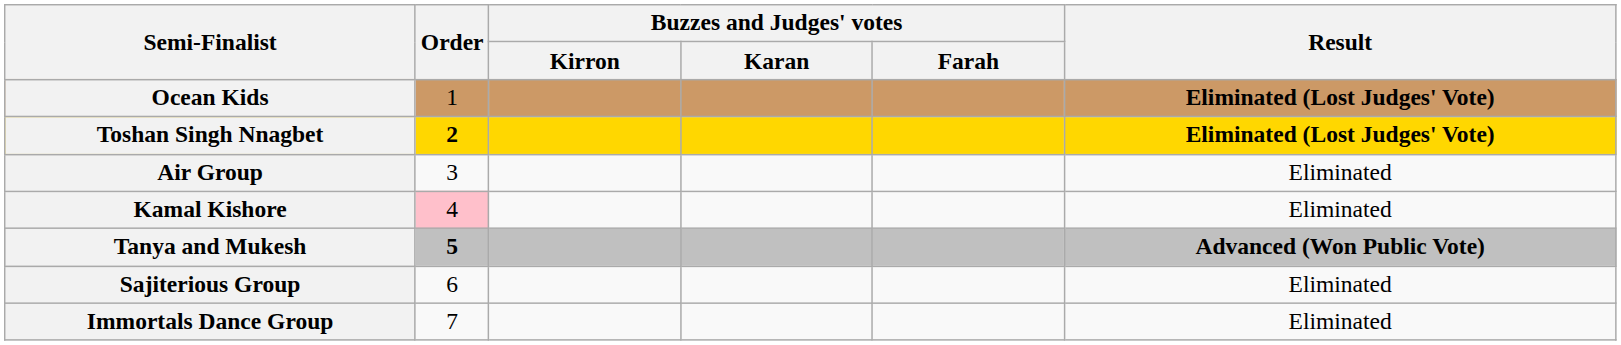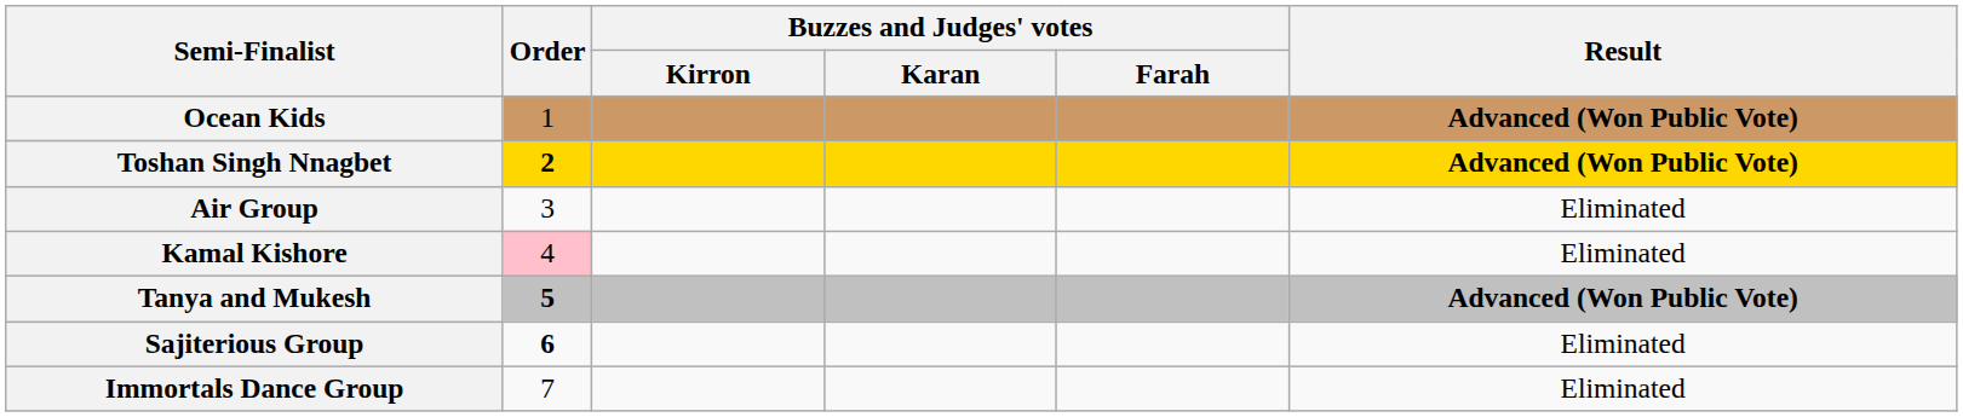 <table class="wikitable plainrowheaders sortable" style="text-align:center;">
 <tr>
 <th rowspan="2" class="unsortable" scope="col" style="width:17em;">Semi-Finalist</th>
 <th rowspan="2" scope="col" style="width:1em;">Order</th>
 <th colspan="3" class="unsortable" scope="col" style="width:24em;">Buzzes and Judges' votes</th>
 <th rowspan="2" scope="col" style="width:23em;">Result</th>
 </tr>
 <tr>
 <th class="unsortable" scope="col" style="width:6em;">Kirron</th>
 <th class="unsortable" scope="col" style="width:6em;">Karan</th>
 <th class="unsortable" scope="col" style="width:6em;">Farah</th>
 </tr>
 <tr style="background:#c96;">
 <th scope="row"><strong>Ocean Kids</strong></th>
 <td>1</td>
 <td style="text-align:center;"></td>
 <td style="text-align:center;"></td>
 <td style="text-align:center;"></td>
-<td><strong>Eliminated (Lost Judges' Vote)</strong></td>
+<td><strong>Advanced (Won Public Vote)</strong></td>
 </tr>
 <tr - style="background:gold;">
 <th scope="row"><strong>Toshan Singh Nnagbet</strong></th>
 <td><strong>2</strong></td>
 <td style="text-align:center;"></td>
 <td style="text-align:center;"></td>
 <td style="text-align:center;"></td>
-<td><strong>Eliminated (Lost Judges' Vote)</strong></td>
+<td><strong>Advanced (Won Public Vote)</strong></td>
 </tr>
 <tr>
 <th scope="row">Air Group</th>
 <td>3</td>
 <td style="text-align:center;"></td>
 <td style="text-align:center;"></td>
 <td style="text-align:center;"></td>
 <td>Eliminated</td>
 </tr>
 <tr>
 <th scope="row">Kamal Kishore</th>
 <td style="background: pink;">4</td>
 <td style="text-align:center;"></td>
 <td style="text-align:center;"></td>
 <td style="text-align:center;"></td>
 <td>Eliminated</td>
 </tr>
 <tr style="background:silver;">
 <th scope="row"><strong>Tanya and Mukesh</strong></th>
 <td><strong>5</strong></td>
 <td style="text-align:center;"></td>
 <td style="text-align:center;"></td>
 <td style="text-align:center;"></td>
 <td><strong>Advanced (Won Public Vote)</strong></td>
 </tr>
 <tr>
 <th scope="row">Sajiterious Group</th>
-<td>6</td>
+<td><strong>6</strong></td>
 <td style="text-align:center;"></td>
 <td style="text-align:center;"></td>
 <td style="text-align:center;"></td>
 <td>Eliminated</td>
 </tr>
 <tr>
 <th scope="row">Immortals Dance Group</th>
 <td>7</td>
 <td style="text-align:center;"></td>
 <td style="text-align:center;"></td>
 <td style="text-align:center;"></td>
 <td>Eliminated</td>
 </tr>
 </table>
